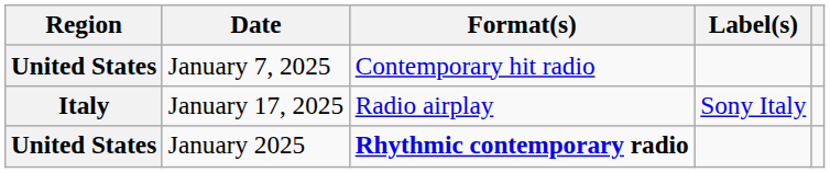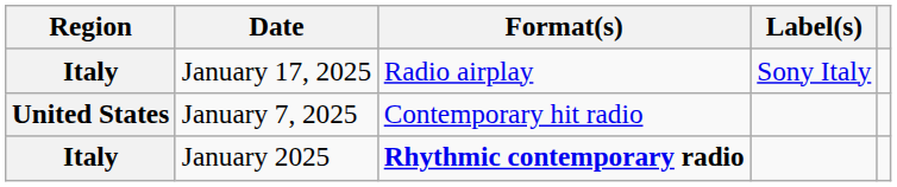 <table class="wikitable plainrowheaders">
 <tr>
 <th scope="col">Region</th>
 <th scope="col">Date</th>
 <th scope="col">Format(s)</th>
 <th scope="col">Label(s)</th>
 <th scope="col"></th>
+</tr>
+<tr>
+<th scope="row">Italy</th>
+<td>January 17, 2025</td>
+<td><a href='#'>Radio airplay</a></td>
+<td><a href='#'>Sony Italy</a></td>
+<td align="center"></td>
 </tr>
 <tr>
 <th scope="row">United States</th>
 <td>January 7, 2025</td>
 <td><a href='#'>Contemporary hit radio</a></td>
 <td></td>
 <td align="center"></td>
 </tr>
 <tr>
 <th scope="row">Italy</th>
-<td>January 17, 2025</td>
-<td><a href='#'>Radio airplay</a></td>
-<td><a href='#'>Sony Italy</a></td>
-<td align="center"></td>
-</tr>
-<tr>
-<th scope="row">United States</th>
 <td>January 2025</td>
 <td><strong><a href='#'>Rhythmic contemporary</a> radio</strong></td>
 <td></td>
 <td align="center"></td>
 </tr>
 </table>
